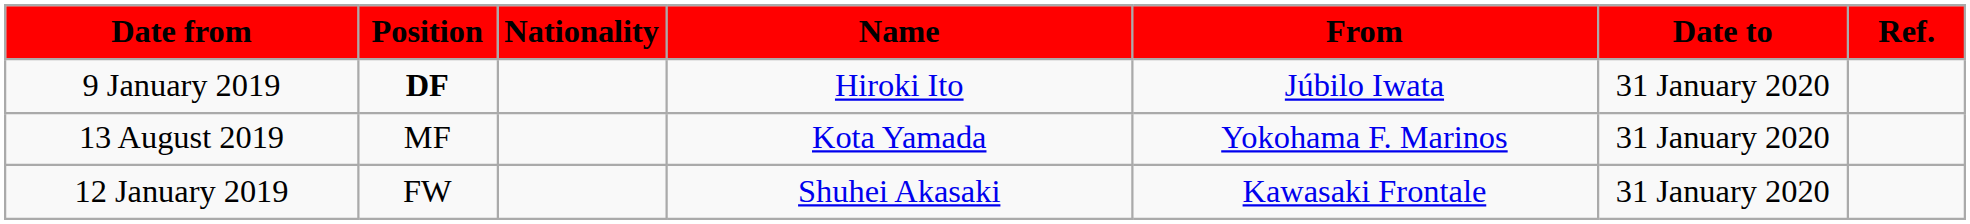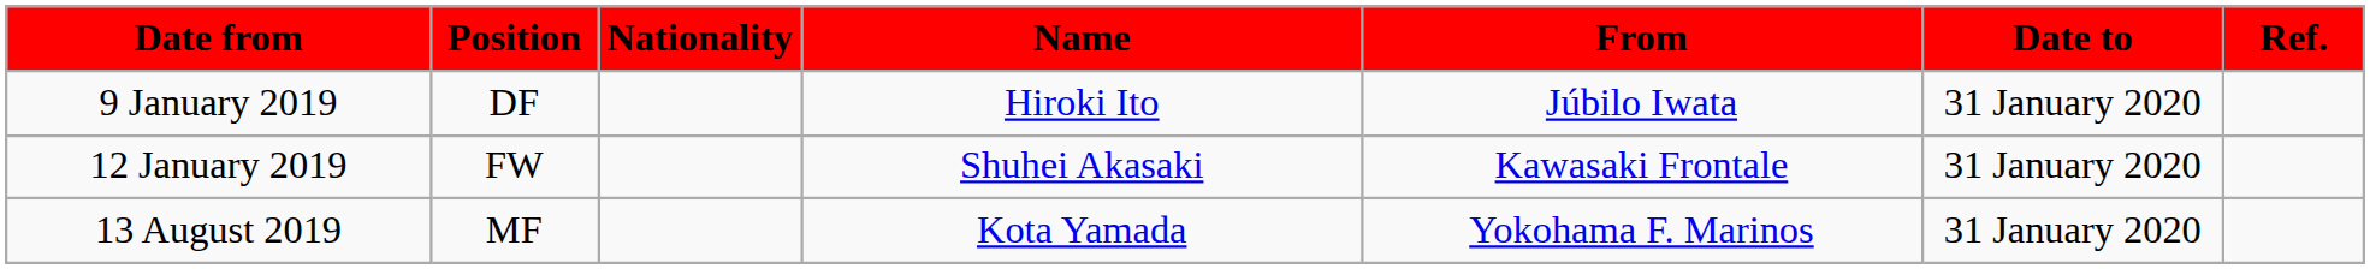 <table class="wikitable" style="text-align:center; font-size:90%; ">
 <tr>
 <th style="background:#FF0000; color:#000000; width:150px;">Date from</th>
 <th style="background:#FF0000; color:#000000; width:55px;">Position</th>
 <th style="background:#FF0000; color:#000000; width:55px;">Nationality</th>
 <th style="background:#FF0000; color:#000000; width:200px;">Name</th>
 <th style="background:#FF0000; color:#000000; width:200px;">From</th>
 <th style="background:#FF0000; color:#000000; width:105px;">Date to</th>
 <th style="background:#FF0000; color:#000000; width:45px;">Ref.</th>
 </tr>
 <tr>
 <td>9 January 2019</td>
-<td><strong>DF</strong></td>
+<td>DF</td>
 <td></td>
 <td><a href='#'>Hiroki Ito</a></td>
 <td><a href='#'>Júbilo Iwata</a></td>
+<td>31 January 2020</td>
+<td></td>
+</tr>
+<tr>
+<td>12 January 2019</td>
+<td>FW</td>
+<td></td>
+<td><a href='#'>Shuhei Akasaki</a></td>
+<td><a href='#'>Kawasaki Frontale</a></td>
 <td>31 January 2020</td>
 <td></td>
 </tr>
 <tr>
 <td>13 August 2019</td>
 <td>MF</td>
 <td></td>
 <td><a href='#'>Kota Yamada</a></td>
 <td><a href='#'>Yokohama F. Marinos</a></td>
 <td>31 January 2020</td>
 <td></td>
 </tr>
-<tr>
-<td>12 January 2019</td>
-<td>FW</td>
-<td></td>
-<td><a href='#'>Shuhei Akasaki</a></td>
-<td><a href='#'>Kawasaki Frontale</a></td>
-<td>31 January 2020</td>
-<td></td>
-</tr>
 </table>
